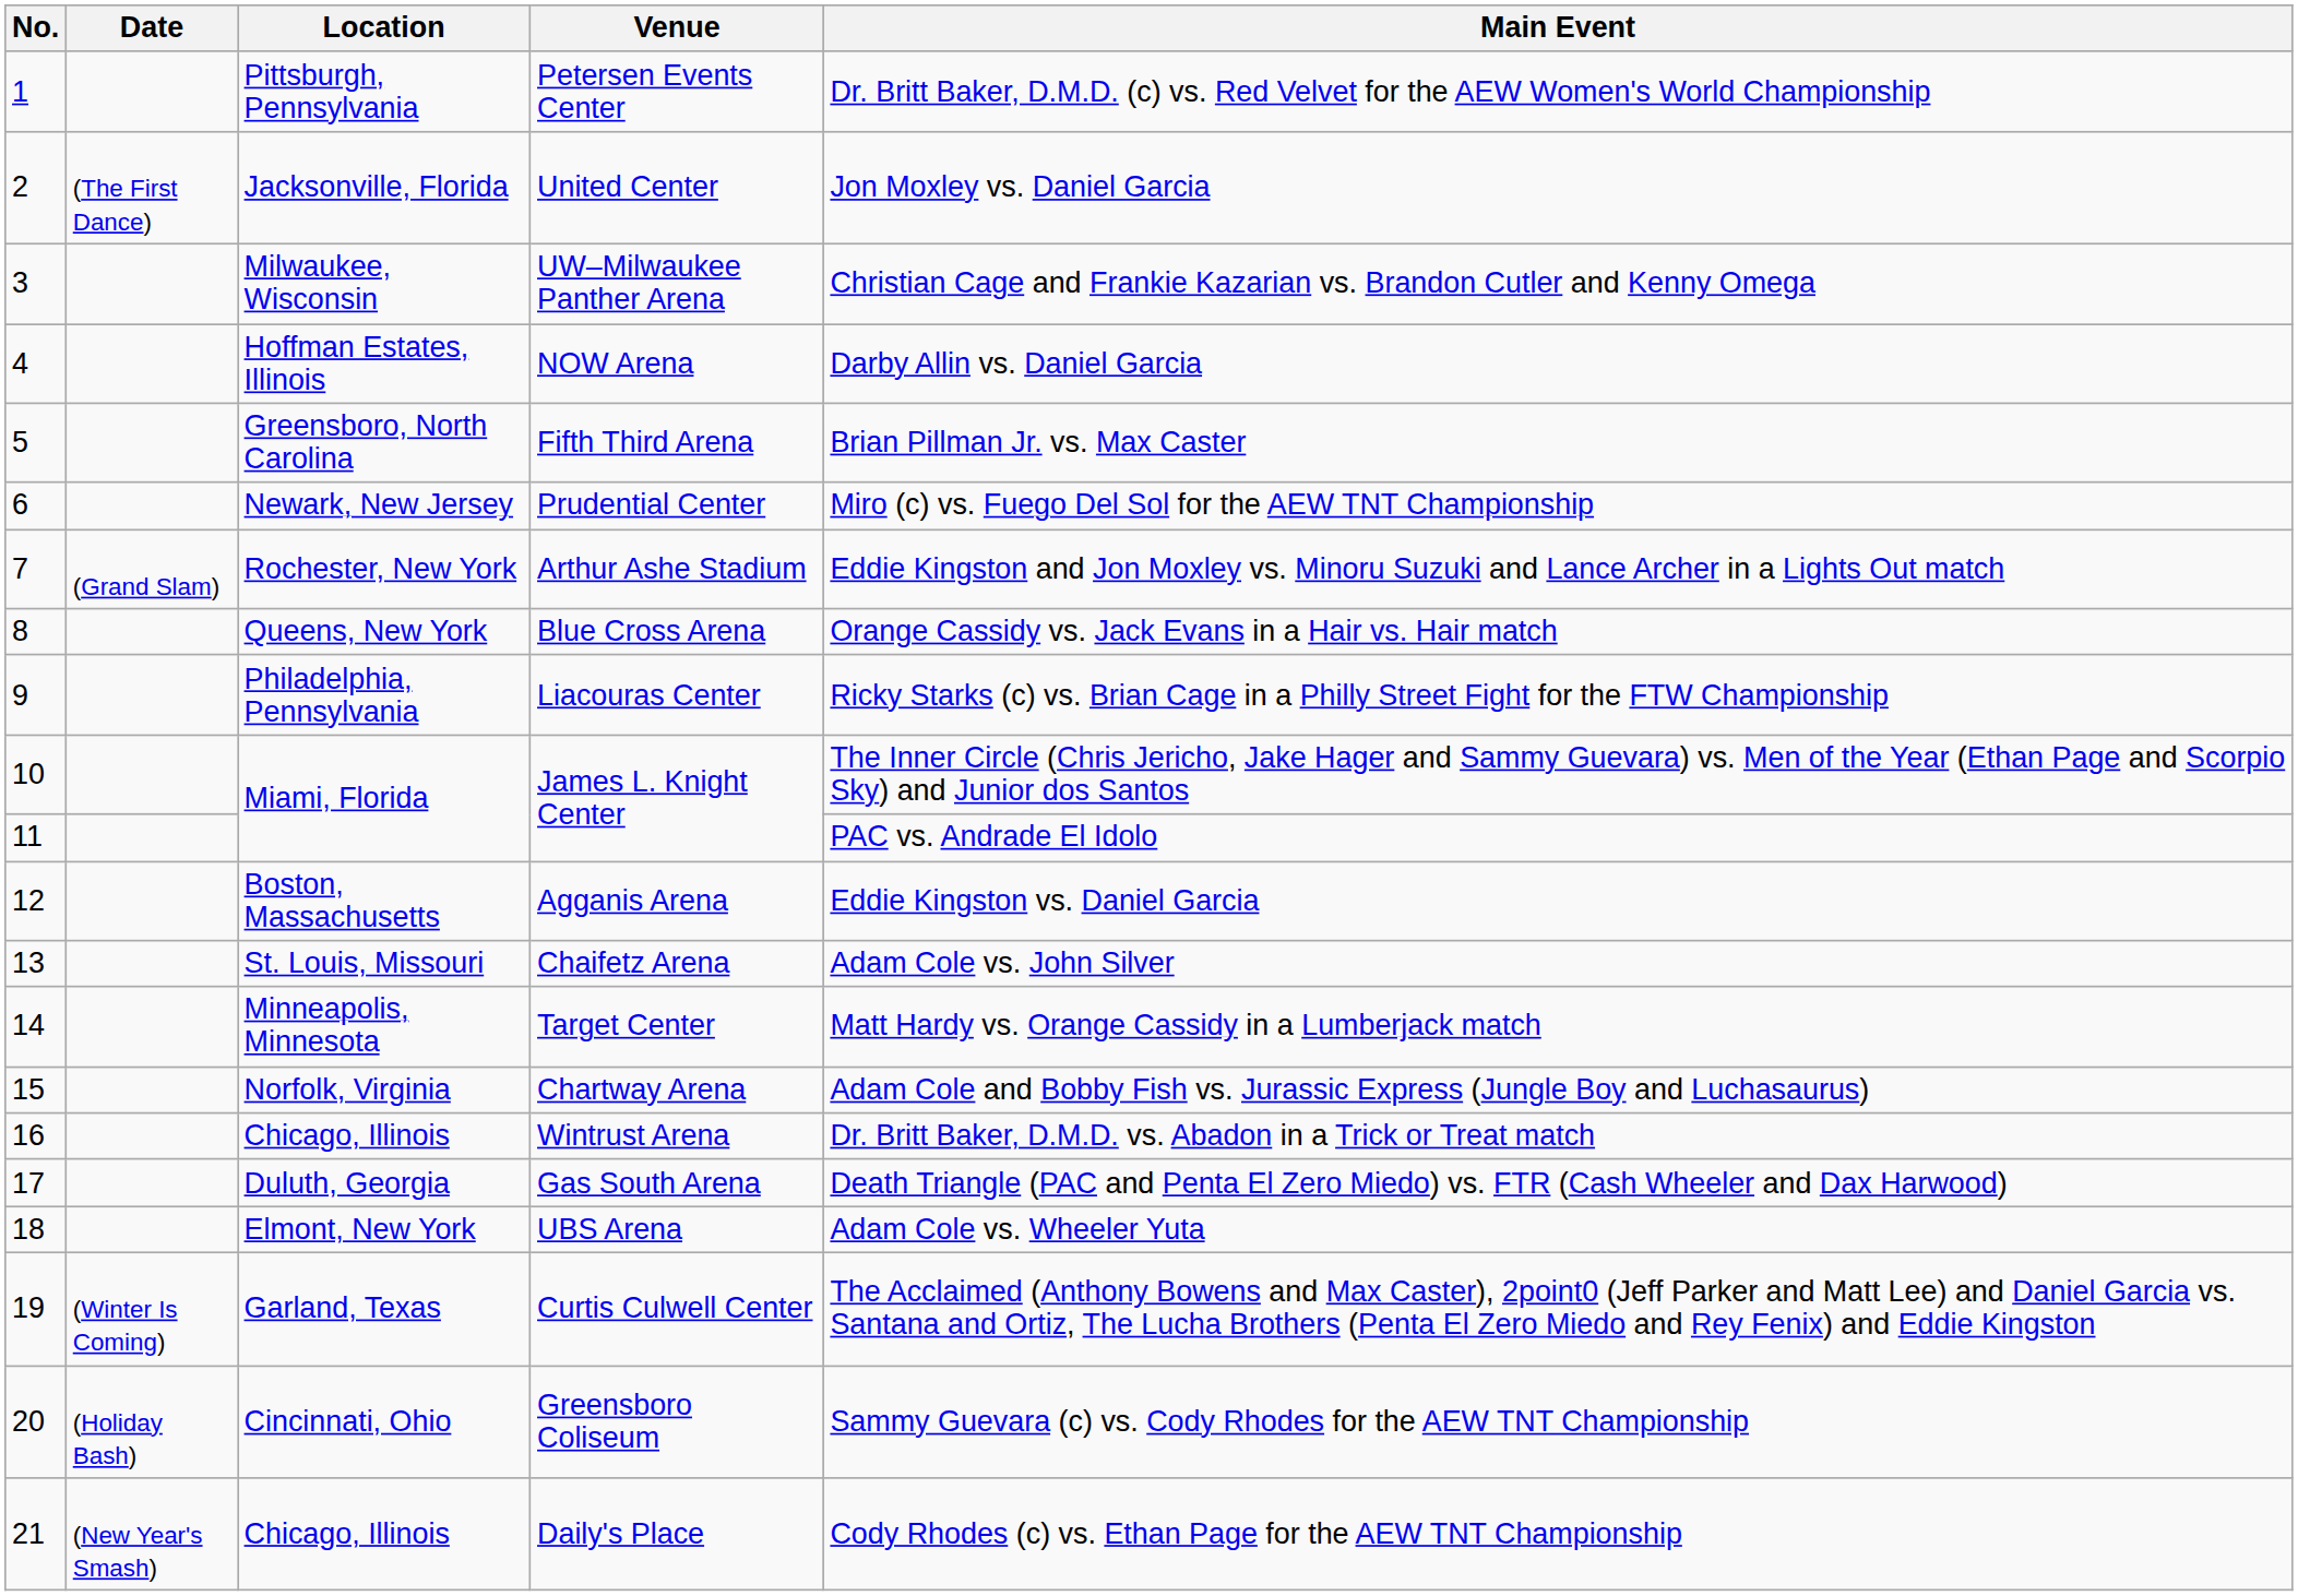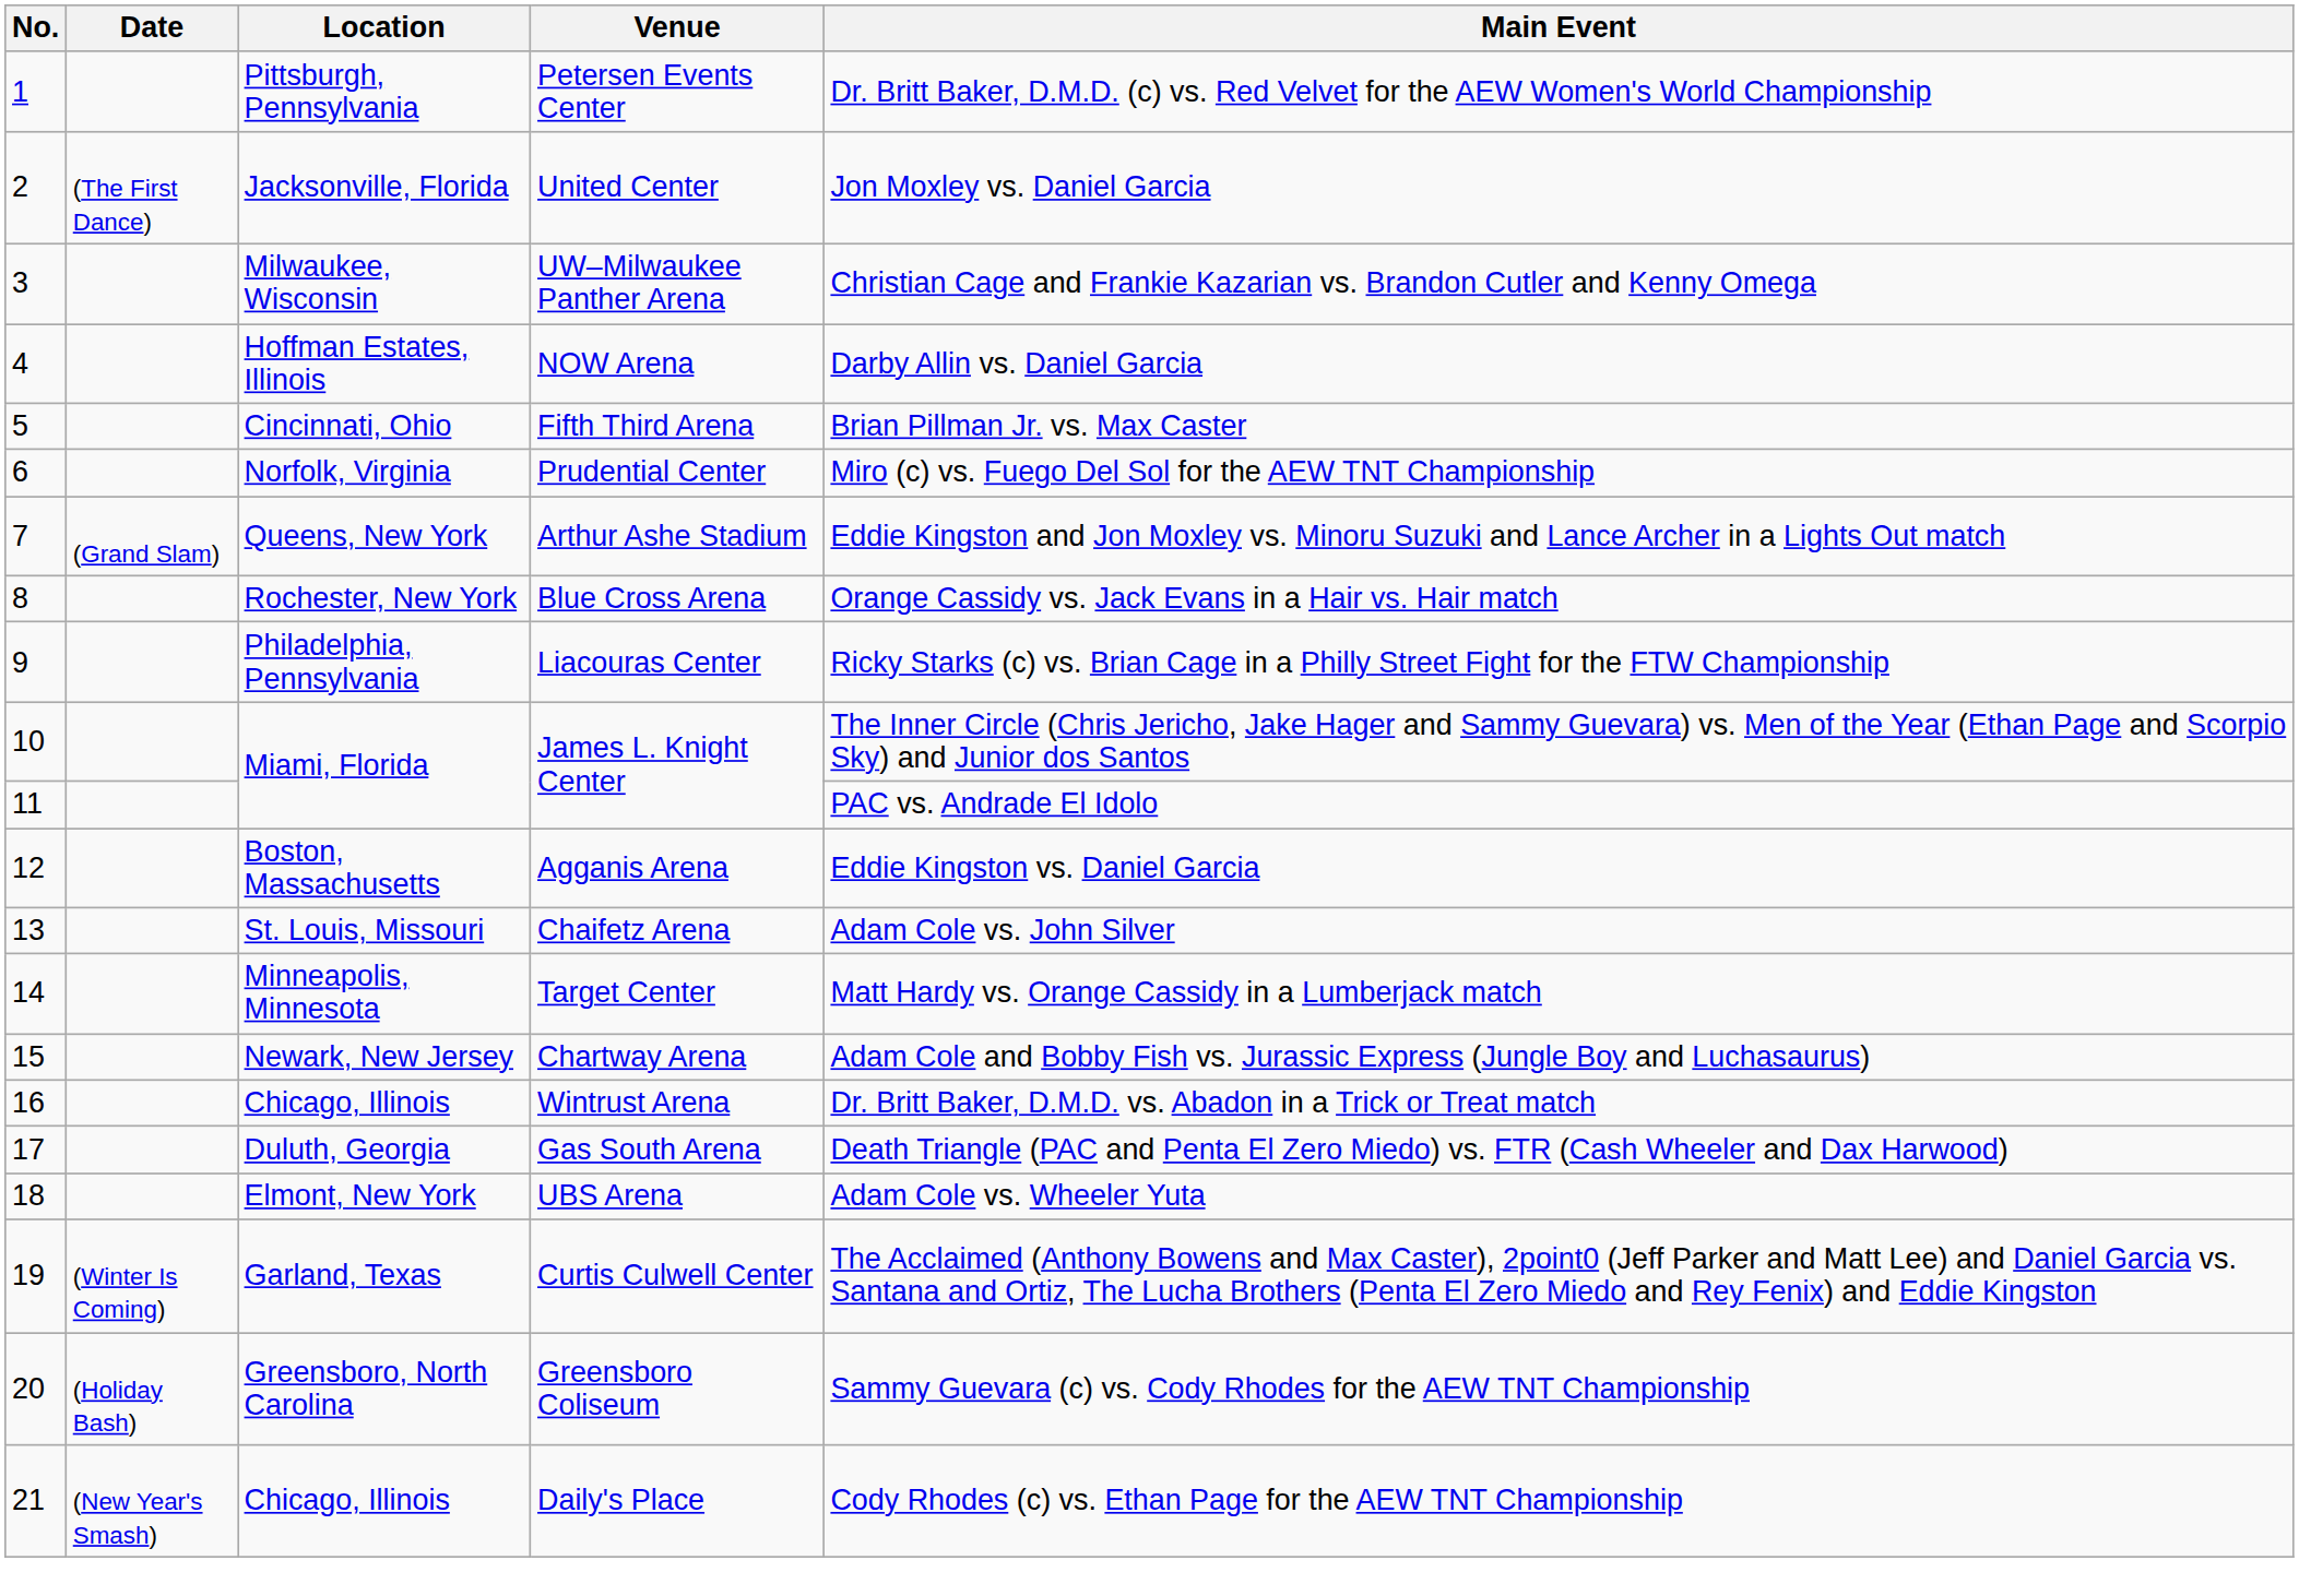 <table class="wikitable sortable">
 <tr>
 <th>No.</th>
 <th>Date</th>
 <th>Location</th>
 <th>Venue</th>
 <th>Main Event</th>
 </tr>
 <tr>
 <td><a href='#'>1</a></td>
 <td></td>
 <td><a href='#'>Pittsburgh, Pennsylvania</a></td>
 <td><a href='#'>Petersen Events Center</a></td>
 <td><a href='#'>Dr. Britt Baker, D.M.D.</a> (c) vs. <a href='#'>Red Velvet</a> for the <a href='#'>AEW Women's World Championship</a></td>
 </tr>
 <tr>
 <td>2</td>
 <td> <br> <small>(<a href='#'>The First Dance</a>)</small></td>
 <td><a href='#'>Jacksonville, Florida</a></td>
 <td><a href='#'>United Center</a></td>
 <td><a href='#'>Jon Moxley</a> vs. <a href='#'>Daniel Garcia</a></td>
 </tr>
 <tr>
 <td>3</td>
 <td></td>
 <td><a href='#'>Milwaukee, Wisconsin</a></td>
 <td><a href='#'>UW–Milwaukee Panther Arena</a></td>
 <td><a href='#'>Christian Cage</a> and <a href='#'>Frankie Kazarian</a> vs. <a href='#'>Brandon Cutler</a> and <a href='#'>Kenny Omega</a></td>
 </tr>
 <tr>
 <td>4</td>
 <td></td>
 <td><a href='#'>Hoffman Estates, Illinois</a></td>
 <td><a href='#'>NOW Arena</a></td>
 <td><a href='#'>Darby Allin</a> vs. <a href='#'>Daniel Garcia</a></td>
 </tr>
 <tr>
 <td>5</td>
 <td></td>
-<td><a href='#'>Greensboro, North Carolina</a></td>
+<td><a href='#'>Cincinnati, Ohio</a></td>
 <td><a href='#'>Fifth Third Arena</a></td>
 <td><a href='#'>Brian Pillman Jr.</a> vs. <a href='#'>Max Caster</a></td>
 </tr>
 <tr>
 <td>6</td>
 <td></td>
-<td><a href='#'>Newark, New Jersey</a></td>
+<td><a href='#'>Norfolk, Virginia</a></td>
 <td><a href='#'>Prudential Center</a></td>
 <td><a href='#'>Miro</a> (c) vs. <a href='#'>Fuego Del Sol</a> for the <a href='#'>AEW TNT Championship</a></td>
 </tr>
 <tr>
 <td>7</td>
 <td> <br> <small>(<a href='#'>Grand Slam</a>)</small></td>
-<td><a href='#'>Rochester, New York</a></td>
+<td><a href='#'>Queens, New York</a></td>
 <td><a href='#'>Arthur Ashe Stadium</a></td>
 <td><a href='#'>Eddie Kingston</a> and <a href='#'>Jon Moxley</a> vs. <a href='#'>Minoru Suzuki</a> and <a href='#'>Lance Archer</a> in a <a href='#'>Lights Out match</a></td>
 </tr>
 <tr>
 <td>8</td>
 <td></td>
-<td><a href='#'>Queens, New York</a></td>
+<td><a href='#'>Rochester, New York</a></td>
 <td><a href='#'>Blue Cross Arena</a></td>
 <td><a href='#'>Orange Cassidy</a> vs. <a href='#'>Jack Evans</a> in a <a href='#'>Hair vs. Hair match</a></td>
 </tr>
 <tr>
 <td>9</td>
 <td></td>
 <td><a href='#'>Philadelphia, Pennsylvania</a></td>
 <td><a href='#'>Liacouras Center</a></td>
 <td><a href='#'>Ricky Starks</a> (c) vs. <a href='#'>Brian Cage</a> in a <a href='#'>Philly Street Fight</a> for the <a href='#'>FTW Championship</a></td>
 </tr>
 <tr>
 <td>10</td>
 <td></td>
 <td rowspan="2"><a href='#'>Miami, Florida</a></td>
 <td rowspan="2"><a href='#'>James L. Knight Center</a></td>
 <td><a href='#'>The Inner Circle</a> (<a href='#'>Chris Jericho</a>, <a href='#'>Jake Hager</a> and <a href='#'>Sammy Guevara</a>) vs. <a href='#'>Men of the Year</a> (<a href='#'>Ethan Page</a> and <a href='#'>Scorpio Sky</a>) and <a href='#'>Junior dos Santos</a></td>
 </tr>
 <tr>
 <td>11</td>
 <td></td>
 <td><a href='#'>PAC</a> vs. <a href='#'>Andrade El Idolo</a></td>
 </tr>
 <tr>
 <td>12</td>
 <td></td>
 <td><a href='#'>Boston, Massachusetts</a></td>
 <td><a href='#'>Agganis Arena</a></td>
 <td><a href='#'>Eddie Kingston</a> vs. <a href='#'>Daniel Garcia</a></td>
 </tr>
 <tr>
 <td>13</td>
 <td></td>
 <td><a href='#'>St. Louis, Missouri</a></td>
 <td><a href='#'>Chaifetz Arena</a></td>
 <td><a href='#'>Adam Cole</a> vs. <a href='#'>John Silver</a></td>
 </tr>
 <tr>
 <td>14</td>
 <td></td>
 <td><a href='#'>Minneapolis, Minnesota</a></td>
 <td><a href='#'>Target Center</a></td>
 <td><a href='#'>Matt Hardy</a> vs. <a href='#'>Orange Cassidy</a> in a <a href='#'>Lumberjack match</a></td>
 </tr>
 <tr>
 <td>15</td>
 <td></td>
-<td><a href='#'>Norfolk, Virginia</a></td>
+<td><a href='#'>Newark, New Jersey</a></td>
 <td><a href='#'>Chartway Arena</a></td>
 <td><a href='#'>Adam Cole</a> and <a href='#'>Bobby Fish</a> vs. <a href='#'>Jurassic Express</a> (<a href='#'>Jungle Boy</a> and <a href='#'>Luchasaurus</a>)</td>
 </tr>
 <tr>
 <td>16</td>
 <td></td>
 <td><a href='#'>Chicago, Illinois</a></td>
 <td><a href='#'>Wintrust Arena</a></td>
 <td><a href='#'>Dr. Britt Baker, D.M.D.</a> vs. <a href='#'>Abadon</a> in a <a href='#'>Trick or Treat match</a></td>
 </tr>
 <tr>
 <td>17</td>
 <td></td>
 <td><a href='#'>Duluth, Georgia</a></td>
 <td><a href='#'>Gas South Arena</a></td>
 <td><a href='#'>Death Triangle</a> (<a href='#'>PAC</a> and <a href='#'>Penta El Zero Miedo</a>) vs. <a href='#'>FTR</a> (<a href='#'>Cash Wheeler</a> and <a href='#'>Dax Harwood</a>)</td>
 </tr>
 <tr>
 <td>18</td>
 <td></td>
 <td><a href='#'>Elmont, New York</a></td>
 <td><a href='#'>UBS Arena</a></td>
 <td><a href='#'>Adam Cole</a> vs. <a href='#'>Wheeler Yuta</a></td>
 </tr>
 <tr>
 <td>19</td>
 <td> <br> <small>(<a href='#'>Winter Is Coming</a>)</small></td>
 <td><a href='#'>Garland, Texas</a></td>
 <td><a href='#'>Curtis Culwell Center</a></td>
 <td><a href='#'>The Acclaimed</a> (<a href='#'>Anthony Bowens</a> and <a href='#'>Max Caster</a>), <a href='#'>2point0</a> (Jeff Parker and Matt Lee) and <a href='#'>Daniel Garcia</a> vs. <a href='#'>Santana and Ortiz</a>, <a href='#'>The Lucha Brothers</a> (<a href='#'>Penta El Zero Miedo</a> and <a href='#'>Rey Fenix</a>) and <a href='#'>Eddie Kingston</a></td>
 </tr>
 <tr>
 <td>20</td>
 <td> <br> <small>(<a href='#'>Holiday Bash</a>)</small></td>
-<td><a href='#'>Cincinnati, Ohio</a></td>
+<td><a href='#'>Greensboro, North Carolina</a></td>
 <td><a href='#'>Greensboro Coliseum</a></td>
 <td><a href='#'>Sammy Guevara</a> (c) vs. <a href='#'>Cody Rhodes</a> for the <a href='#'>AEW TNT Championship</a></td>
 </tr>
 <tr>
 <td>21</td>
 <td> <br> <small>(<a href='#'>New Year's Smash</a>)</small></td>
 <td><a href='#'>Chicago, Illinois</a></td>
 <td><a href='#'>Daily's Place</a></td>
 <td><a href='#'>Cody Rhodes</a> (c) vs. <a href='#'>Ethan Page</a> for the <a href='#'>AEW TNT Championship</a></td>
 </tr>
 </table>
